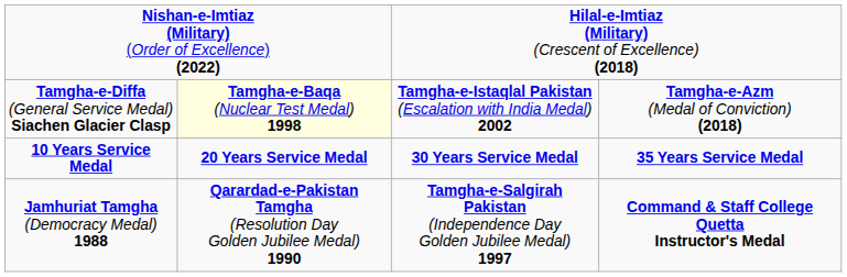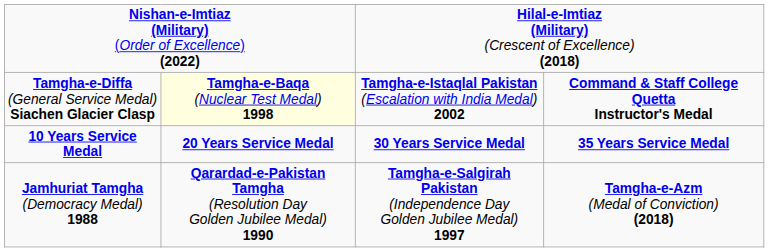 <table class="wikitable" style="margin:1em auto; text-align:center;">
 <tr>
 <td colspan="3"><strong><a href='#'>Nishan-e-Imtiaz</a></strong><br><a href='#'><strong>(Military)</strong></a><br><a href='#'>(<em>Order of Excellence</em>)</a><br><strong>(2022)</strong></td>
 <td colspan="3"><strong><a href='#'>Hilal-e-Imtiaz</a></strong><br><strong><a href='#'>(Military)</a></strong><br><em>(Crescent of Excellence)</em><br><strong>(2018)</strong></td>
 </tr>
 <tr>
 <td colspan="2"><a href='#'><strong>Tamgha-e-Diffa</strong></a><br><em>(General Service Medal)</em><br><strong>Siachen Glacier Clasp</strong></td>
 <td colspan="1" style="background: lightyellow;"><strong><a href='#'>Tamgha-e-Baqa</a></strong><br><em>(<a href='#'>Nuclear Test Medal</a>)</em><br><strong>1998</strong></td>
 <td><strong><a href='#'>Tamgha-e-Istaqlal Pakistan</a></strong><br><em>(<a href='#'>Escalation with India Medal</a>)</em><br><strong>2002</strong></td>
-<td><strong><a href='#'>Tamgha-e-Azm</a></strong><br><em>(Medal of Conviction)</em><br><strong>(2018)</strong></td>
+<td><strong><a href='#'>Command & Staff College Quetta</a></strong><br><strong>Instructor's Medal</strong></td>
 </tr>
 <tr>
 <td><strong><a href='#'>10 Years Service Medal</a></strong></td>
 <td colspan="2"><strong><a href='#'>20 Years Service Medal</a></strong></td>
 <td><strong><a href='#'>30 Years Service Medal</a></strong></td>
 <td><strong><a href='#'>35 Years Service Medal</a></strong></td>
 </tr>
 <tr>
 <td><strong><a href='#'>Jamhuriat Tamgha</a></strong><br><em>(Democracy Medal)</em><br><strong>1988</strong></td>
 <td colspan="2"><strong><a href='#'>Qarardad-e-Pakistan Tamgha</a></strong><br><em>(Resolution Day</em><br><em>Golden Jubilee Medal)</em><br><strong>1990</strong></td>
 <td><strong><a href='#'>Tamgha-e-Salgirah Pakistan</a></strong><br><em>(Independence Day</em><br><em>Golden Jubilee Medal)</em><br><strong>1997</strong></td>
-<td><strong><a href='#'>Command & Staff College Quetta</a></strong><br><strong>Instructor's Medal</strong></td>
+<td><strong><a href='#'>Tamgha-e-Azm</a></strong><br><em>(Medal of Conviction)</em><br><strong>(2018)</strong></td>
 </tr>
 </table>
